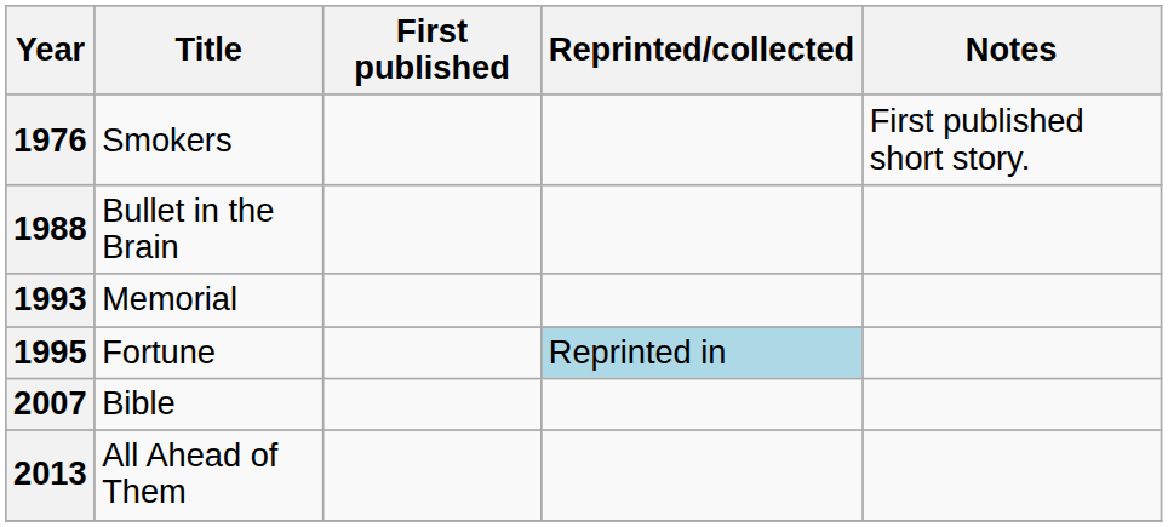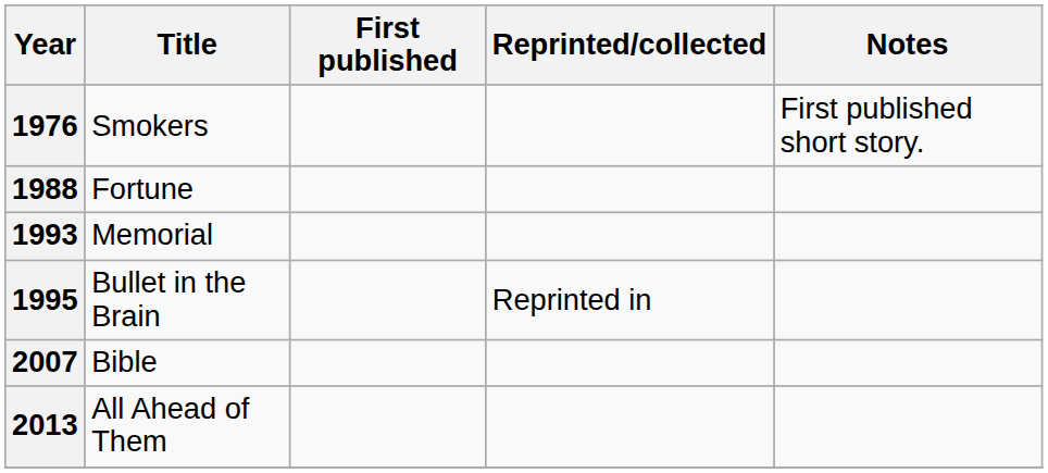 <table class="wikitable sortable" width="90%">
 <tr>
 <th>Year</th>
 <th>Title</th>
 <th>First published</th>
 <th>Reprinted/collected</th>
 <th>Notes</th>
 </tr>
 <tr>
 <th>1976</th>
 <td>Smokers</td>
 <td></td>
 <td></td>
 <td>First published short story.</td>
 </tr>
 <tr>
 <th>1988</th>
-<td>Bullet in the Brain</td>
+<td>Fortune</td>
 <td></td>
 <td></td>
 <td></td>
 </tr>
 <tr>
 <th>1993</th>
 <td>Memorial</td>
 <td></td>
 <td></td>
 <td></td>
 </tr>
 <tr>
 <th>1995</th>
-<td>Fortune</td>
+<td>Bullet in the Brain</td>
 <td></td>
-<td style="background: lightblue;">Reprinted in </td>
+<td>Reprinted in </td>
 <td></td>
 </tr>
 <tr>
 <th>2007</th>
 <td>Bible</td>
 <td></td>
 <td></td>
 <td></td>
 </tr>
 <tr>
 <th>2013</th>
 <td>All Ahead of Them</td>
 <td></td>
 <td></td>
 <td></td>
 </tr>
 <tr>
 </tr>
 </table>
